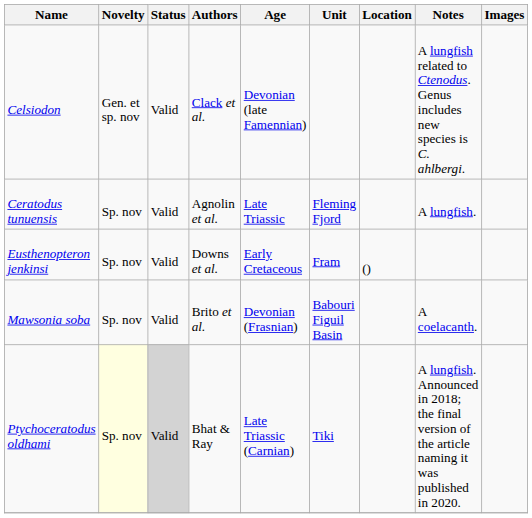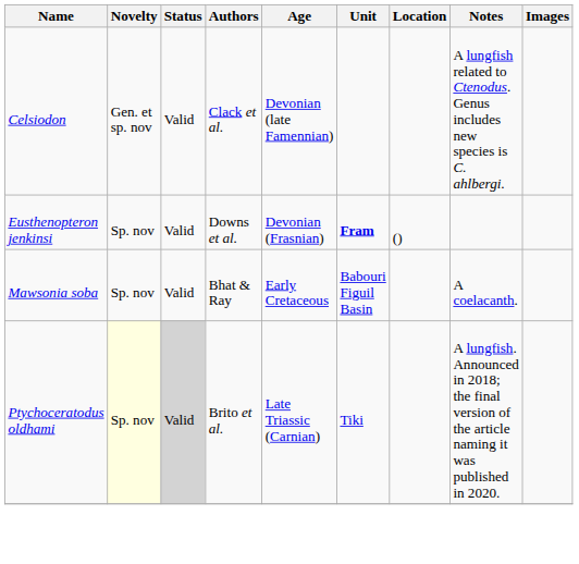 <table class="wikitable sortable" align="center" width="100%">
 <tr>
 <th>Name</th>
 <th>Novelty</th>
 <th>Status</th>
 <th>Authors</th>
 <th>Age</th>
 <th>Unit</th>
 <th>Location</th>
 <th>Notes</th>
 <th>Images</th>
 </tr>
 <tr>
 <td><br><em><a href='#'>Celsiodon</a></em></td>
 <td><br>Gen. et sp. nov</td>
 <td><br>Valid</td>
 <td><br><a href='#'>Clack</a> <em>et al.</em></td>
 <td><br><a href='#'>Devonian</a> (late <a href='#'>Famennian</a>)</td>
 <td></td>
 <td><br></td>
 <td><br>A <a href='#'>lungfish</a> related to <em><a href='#'>Ctenodus</a></em>. Genus includes new species is <em>C. ahlbergi</em>.</td>
 <td></td>
 </tr>
 <tr>
-<td><br><em><a href='#'>Ceratodus tunuensis</a></em></td>
-<td><br>Sp. nov</td>
-<td><br>Valid</td>
-<td><br>Agnolin <em>et al.</em></td>
-<td><br><a href='#'>Late Triassic</a></td>
-<td><br><a href='#'>Fleming Fjord</a></td>
-<td><br></td>
-<td><br>A <a href='#'>lungfish</a>.</td>
-<td></td>
-</tr>
-<tr>
 <td><br><em><a href='#'>Eusthenopteron jenkinsi</a></em></td>
 <td><br>Sp. nov</td>
 <td><br>Valid</td>
 <td><br>Downs <em>et al.</em></td>
-<td><br><a href='#'>Early Cretaceous</a></td>
-<td><br><a href='#'>Fram</a></td>
+<td><br><a href='#'>Devonian</a> (<a href='#'>Frasnian</a>)</td>
+<td><strong><br><a href='#'>Fram</a></strong></td>
 <td><br><br>()</td>
 <td></td>
 <td></td>
 </tr>
 <tr>
 <td><br><em><a href='#'>Mawsonia soba</a></em></td>
 <td><br>Sp. nov</td>
 <td><br>Valid</td>
-<td><br>Brito <em>et al.</em></td>
-<td><br><a href='#'>Devonian</a> (<a href='#'>Frasnian</a>)</td>
+<td><br>Bhat & Ray</td>
+<td><br><a href='#'>Early Cretaceous</a></td>
 <td><br><a href='#'>Babouri Figuil Basin</a></td>
 <td><br></td>
 <td><br>A <a href='#'>coelacanth</a>.</td>
 <td></td>
 </tr>
 <tr>
 <td><br><em><a href='#'>Ptychoceratodus oldhami</a></em></td>
 <td style="background: lightyellow;"><br>Sp. nov</td>
 <td style="background: lightgrey;"><br>Valid</td>
-<td><br>Bhat & Ray</td>
+<td><br>Brito <em>et al.</em></td>
 <td><br><a href='#'>Late Triassic</a> (<a href='#'>Carnian</a>)</td>
 <td><br><a href='#'>Tiki</a></td>
 <td><br></td>
 <td><br>A <a href='#'>lungfish</a>. Announced in 2018; the final version of the article naming it was published in 2020.</td>
 <td></td>
 </tr>
 <tr>
 </tr>
 </table>
